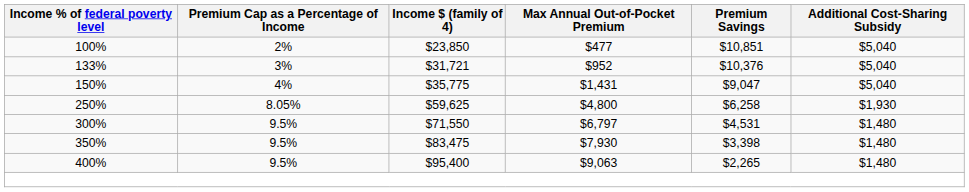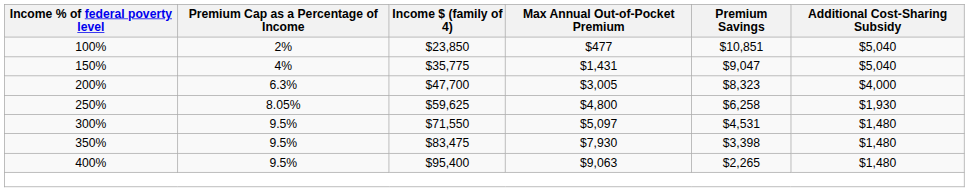 <table class="wikitable" style="margin: 1em auto 1em auto; text-align: center;">
 <tr>
 <th scope="col">Income % of <a href='#'>federal poverty level</a></th>
 <th scope="col">Premium Cap as a Percentage of Income</th>
 <th scope="col">Income $ (family of 4)</th>
 <th scope="col">Max Annual Out-of-Pocket Premium</th>
 <th scope="col">Premium Savings</th>
 <th scope="col">Additional Cost-Sharing Subsidy</th>
 </tr>
 <tr>
 <td>100%</td>
 <td>2%</td>
 <td>$23,850</td>
 <td>$477</td>
 <td>$10,851</td>
 <td>$5,040</td>
 </tr>
 <tr>
-<td>133%</td>
-<td>3%</td>
-<td>$31,721</td>
-<td>$952</td>
-<td>$10,376</td>
-<td>$5,040</td>
-</tr>
-<tr>
 <td>150%</td>
 <td>4%</td>
 <td>$35,775</td>
 <td>$1,431</td>
 <td>$9,047</td>
 <td>$5,040</td>
+</tr>
+<tr>
+<td>200%</td>
+<td>6.3%</td>
+<td>$47,700</td>
+<td>$3,005</td>
+<td>$8,323</td>
+<td>$4,000</td>
 </tr>
 <tr>
 <td>250%</td>
 <td>8.05%</td>
 <td>$59,625</td>
 <td>$4,800</td>
 <td>$6,258</td>
 <td>$1,930</td>
 </tr>
 <tr>
 <td>300%</td>
 <td>9.5%</td>
 <td>$71,550</td>
-<td>$6,797</td>
+<td>$5,097</td>
 <td>$4,531</td>
 <td>$1,480</td>
 </tr>
 <tr>
 <td>350%</td>
 <td>9.5%</td>
 <td>$83,475</td>
 <td>$7,930</td>
 <td>$3,398</td>
 <td>$1,480</td>
 </tr>
 <tr>
 <td>400%</td>
 <td>9.5%</td>
 <td>$95,400</td>
 <td>$9,063</td>
 <td>$2,265</td>
 <td>$1,480</td>
 </tr>
 <tr>
 <td colspan="6"  style="text-align:left; background:white; border-top:1px solid black; padding:0 1em;"><br><small></small></td>
 </tr>
 </table>
